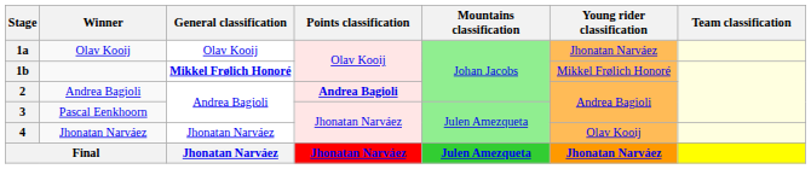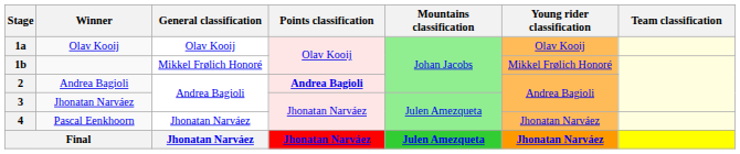 <table class="wikitable" style="text-align: center; font-size:smaller;">
 <tr>
 <th width="1%">Stage</th>
 <th width="16.5%">Winner</th>
 <th width="16.5%">General classification <br> </th>
 <th width="16.5%">Points classification <br> </th>
 <th width="16.5%">Mountains classification <br> </th>
 <th width="16.5%">Young rider classification <br> </th>
 <th width="16.5%">Team classification</th>
 </tr>
 <tr>
 <th>1a</th>
 <td><a href='#'>Olav Kooij</a></td>
 <td style="background:white;"><a href='#'>Olav Kooij</a></td>
 <td style="background:#FFE6E6;" rowspan="2"><a href='#'>Olav Kooij</a></td>
 <td style="background:lightgreen;" rowspan="3"><a href='#'>Johan Jacobs</a></td>
-<td style="background:#FFBB57;"><a href='#'>Jhonatan Narváez</a></td>
+<td style="background:#FFBB57;"><a href='#'>Olav Kooij</a></td>
 <td style="background:lightyellow;"></td>
 </tr>
 <tr>
 <th>1b</th>
 <td></td>
-<td style="background:white;"><strong><a href='#'>Mikkel Frølich Honoré</a></strong></td>
+<td style="background:white;"><a href='#'>Mikkel Frølich Honoré</a></td>
 <td style="background:#FFBB57;"><a href='#'>Mikkel Frølich Honoré</a></td>
 <td style="background:lightyellow;" rowspan="3"></td>
 </tr>
 <tr>
 <th>2</th>
 <td><a href='#'>Andrea Bagioli</a></td>
 <td style="background:white;" rowspan="2"><a href='#'>Andrea Bagioli</a></td>
 <td style="background:#FFE6E6;"><strong><a href='#'>Andrea Bagioli</a></strong></td>
 <td style="background:#FFBB57;" rowspan="2"><a href='#'>Andrea Bagioli</a></td>
 </tr>
 <tr>
 <th>3</th>
-<td><a href='#'>Pascal Eenkhoorn</a></td>
+<td><a href='#'>Jhonatan Narváez</a></td>
 <td style="background:#FFE6E6;" rowspan="2"><a href='#'>Jhonatan Narváez</a></td>
 <td style="background:lightgreen;" rowspan="2"><a href='#'>Julen Amezqueta</a></td>
 </tr>
 <tr>
 <th>4</th>
-<td><a href='#'>Jhonatan Narváez</a></td>
+<td><a href='#'>Pascal Eenkhoorn</a></td>
 <td style="background:white;"><a href='#'>Jhonatan Narváez</a></td>
-<td style="background:#FFBB57;"><a href='#'>Olav Kooij</a></td>
+<td style="background:#FFBB57;"><a href='#'>Jhonatan Narváez</a></td>
 <td style="background:lightyellow;"></td>
 </tr>
 <tr>
 <th colspan="2">Final</th>
 <th style="background:#F3F3F3;"><a href='#'>Jhonatan Narváez</a></th>
 <th style="background:#f00;"><a href='#'>Jhonatan Narváez</a></th>
 <th style="background:limegreen;"><a href='#'>Julen Amezqueta</a></th>
 <th style="background:#FF9900;"><a href='#'>Jhonatan Narváez</a></th>
 <th style="background:yellow;"></th>
 </tr>
 </table>
